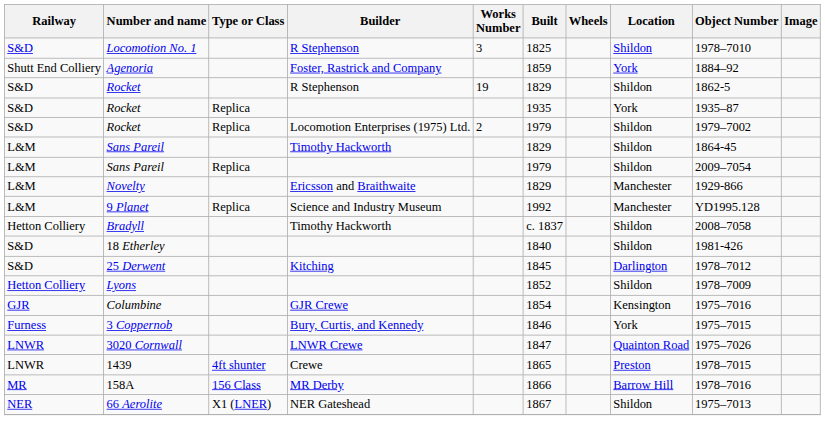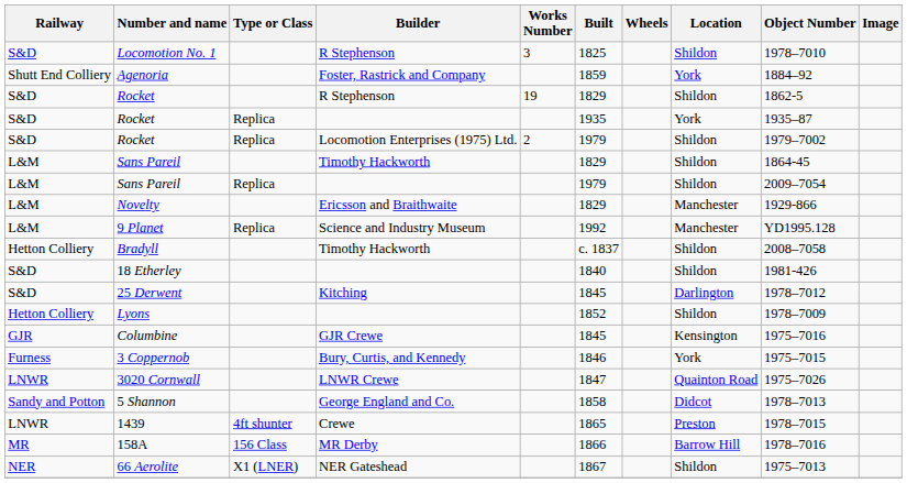 <table class="wikitable sortable">
 <tr>
 <th>Railway</th>
 <th>Number and name</th>
 <th>Type or Class</th>
 <th>Builder</th>
 <th>Works<br>Number</th>
 <th>Built</th>
 <th>Wheels</th>
 <th>Location</th>
 <th>Object Number</th>
 <th>Image</th>
 </tr>
 <tr>
 <td><a href='#'>S&D</a></td>
 <td><em><a href='#'>Locomotion No. 1</a></em></td>
 <td></td>
 <td><a href='#'>R Stephenson</a></td>
 <td>3</td>
 <td>1825</td>
 <td></td>
 <td><a href='#'>Shildon</a></td>
 <td>1978–7010</td>
 <td></td>
 </tr>
 <tr>
 <td>Shutt End Colliery</td>
 <td><em><a href='#'>Agenoria</a></em></td>
 <td></td>
 <td><a href='#'>Foster, Rastrick and Company</a></td>
 <td></td>
 <td>1859</td>
 <td></td>
 <td><a href='#'>York</a></td>
 <td>1884–92</td>
 <td></td>
 </tr>
 <tr>
 <td>S&D</td>
 <td><em><a href='#'>Rocket</a></em></td>
 <td></td>
 <td>R Stephenson</td>
 <td>19</td>
 <td>1829</td>
 <td></td>
 <td>Shildon</td>
 <td>1862-5</td>
 <td></td>
 </tr>
 <tr>
 <td>S&D</td>
 <td><em>Rocket</em></td>
 <td>Replica</td>
 <td></td>
 <td></td>
 <td>1935</td>
 <td></td>
 <td>York</td>
 <td>1935–87</td>
 <td></td>
 </tr>
 <tr>
 <td>S&D</td>
 <td><em>Rocket</em></td>
 <td>Replica</td>
 <td>Locomotion Enterprises (1975) Ltd.</td>
 <td>2</td>
 <td>1979</td>
 <td></td>
 <td>Shildon</td>
 <td>1979–7002</td>
 <td></td>
 </tr>
 <tr>
 <td>L&M</td>
 <td><em><a href='#'>Sans Pareil</a></em></td>
 <td></td>
 <td><a href='#'>Timothy Hackworth</a></td>
 <td></td>
 <td>1829</td>
 <td></td>
 <td>Shildon</td>
 <td>1864-45</td>
 <td></td>
 </tr>
 <tr>
 <td>L&M</td>
 <td><em>Sans Pareil</em></td>
 <td>Replica</td>
 <td></td>
 <td></td>
 <td>1979</td>
 <td></td>
 <td>Shildon</td>
 <td>2009–7054</td>
 <td></td>
 </tr>
 <tr>
 <td>L&M</td>
 <td><em><a href='#'>Novelty</a></em></td>
 <td></td>
 <td><a href='#'>Ericsson</a> and <a href='#'>Braithwaite</a></td>
 <td></td>
 <td>1829</td>
 <td></td>
 <td>Manchester</td>
 <td>1929-866</td>
 <td></td>
 </tr>
 <tr>
 <td>L&M</td>
 <td><a href='#'>9 <em>Planet</em></a></td>
 <td>Replica</td>
 <td>Science and Industry Museum</td>
 <td></td>
 <td>1992</td>
 <td></td>
 <td>Manchester</td>
 <td>YD1995.128</td>
 <td></td>
 </tr>
 <tr>
 <td>Hetton Colliery</td>
 <td><em><a href='#'>Bradyll</a></em></td>
 <td></td>
 <td>Timothy Hackworth</td>
 <td></td>
 <td>c. 1837</td>
 <td></td>
 <td>Shildon</td>
 <td>2008–7058</td>
 <td></td>
 </tr>
 <tr>
 <td>S&D</td>
 <td>18 <em>Etherley</em></td>
 <td></td>
 <td></td>
 <td></td>
 <td>1840</td>
 <td></td>
 <td>Shildon</td>
 <td>1981-426</td>
 <td></td>
 </tr>
 <tr>
 <td>S&D</td>
 <td><a href='#'>25 <em>Derwent</em></a></td>
 <td></td>
 <td><a href='#'>Kitching</a></td>
 <td></td>
 <td>1845</td>
 <td></td>
 <td><a href='#'>Darlington</a></td>
 <td>1978–7012</td>
 <td></td>
 </tr>
 <tr>
 <td><a href='#'>Hetton Colliery</a></td>
 <td><em><a href='#'>Lyons</a></em></td>
 <td></td>
 <td></td>
 <td></td>
 <td>1852</td>
 <td></td>
 <td>Shildon</td>
 <td>1978–7009</td>
 <td></td>
 </tr>
 <tr>
 <td><a href='#'>GJR</a></td>
 <td><em>Columbine</em></td>
 <td></td>
 <td><a href='#'>GJR Crewe</a></td>
 <td></td>
-<td>1854</td>
+<td>1845</td>
 <td></td>
 <td>Kensington</td>
 <td>1975–7016</td>
 <td></td>
 </tr>
 <tr>
 <td><a href='#'>Furness</a></td>
 <td><a href='#'>3 <em>Coppernob</em></a></td>
 <td></td>
 <td><a href='#'>Bury, Curtis, and Kennedy</a></td>
 <td></td>
 <td>1846</td>
 <td></td>
 <td>York</td>
 <td>1975–7015</td>
 <td></td>
 </tr>
 <tr>
 <td><a href='#'>LNWR</a></td>
 <td><a href='#'>3020 <em>Cornwall</em></a></td>
 <td></td>
 <td><a href='#'>LNWR Crewe</a></td>
 <td></td>
 <td>1847</td>
 <td></td>
 <td><a href='#'>Quainton Road</a></td>
 <td>1975–7026</td>
+<td></td>
+</tr>
+<tr>
+<td><a href='#'>Sandy and Potton</a></td>
+<td>5 <em>Shannon</em></td>
+<td></td>
+<td><a href='#'>George England and Co.</a></td>
+<td></td>
+<td>1858</td>
+<td></td>
+<td><a href='#'>Didcot</a></td>
+<td>1978–7013</td>
 <td></td>
 </tr>
 <tr>
 <td>LNWR</td>
 <td>1439</td>
 <td><a href='#'>4ft shunter</a></td>
 <td>Crewe</td>
 <td></td>
 <td>1865</td>
 <td></td>
 <td><a href='#'>Preston</a></td>
 <td>1978–7015</td>
 <td></td>
 </tr>
 <tr>
 <td><a href='#'>MR</a></td>
 <td>158A</td>
 <td><a href='#'>156 Class</a></td>
 <td><a href='#'>MR Derby</a></td>
 <td></td>
 <td>1866</td>
 <td></td>
 <td><a href='#'>Barrow Hill</a></td>
 <td>1978–7016</td>
 <td></td>
 </tr>
 <tr>
 <td><a href='#'>NER</a></td>
 <td><a href='#'>66 <em>Aerolite</em></a></td>
 <td>X1 (<a href='#'>LNER</a>)</td>
 <td>NER Gateshead</td>
 <td></td>
 <td>1867</td>
 <td></td>
 <td>Shildon</td>
 <td>1975–7013</td>
 <td></td>
 </tr>
 <tr>
 </tr>
 </table>
